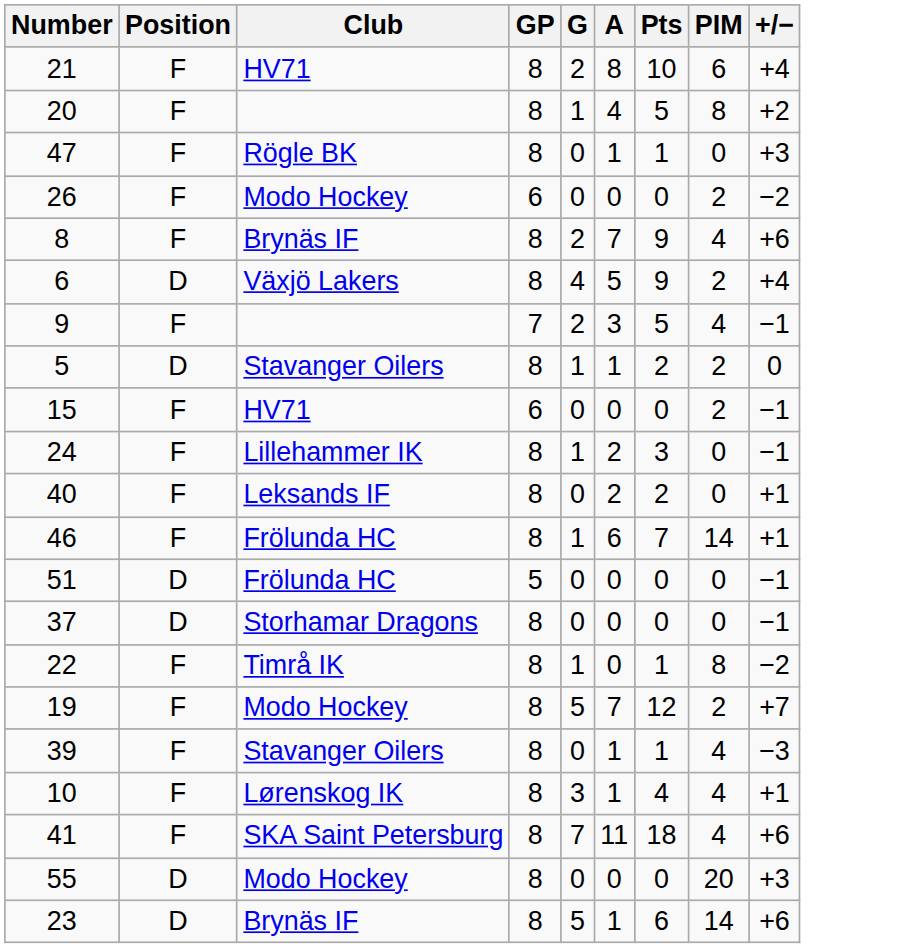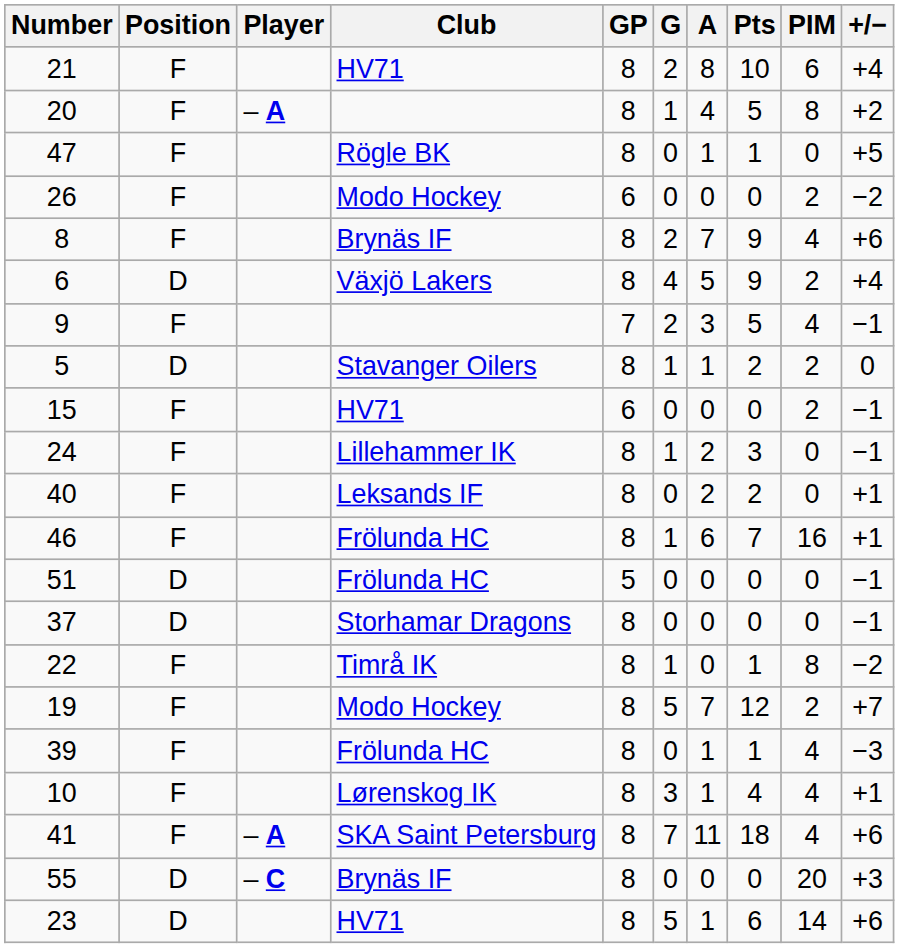 <table class="wikitable sortable" style="text-align: center;">
 <tr>
 <th scope="col">Number</th>
 <th scope="col">Position</th>
+<th scope="col">Player</th>
 <th scope="col">Club</th>
 <th scope="col">GP</th>
 <th scope="col">G</th>
 <th scope="col">A</th>
 <th scope="col">Pts</th>
 <th scope="col">PIM</th>
 <th scope="col">+/−</th>
 </tr>
 <tr>
 <td>21</td>
 <td>F</td>
+<td scope="row" align=left></td>
 <td align=left><a href='#'>HV71</a></td>
 <td>8</td>
 <td>2</td>
 <td>8</td>
 <td>10</td>
 <td>6</td>
 <td>+4</td>
 </tr>
 <tr>
 <td>20</td>
 <td>F</td>
+<td scope="row" align=left> – <strong><a href='#'>A</a></strong></td>
 <td align=left></td>
 <td>8</td>
 <td>1</td>
 <td>4</td>
 <td>5</td>
 <td>8</td>
 <td>+2</td>
 </tr>
 <tr>
 <td>47</td>
 <td>F</td>
+<td scope="row" align=left></td>
 <td align=left><a href='#'>Rögle BK</a></td>
 <td>8</td>
 <td>0</td>
 <td>1</td>
 <td>1</td>
 <td>0</td>
-<td>+3</td>
+<td>+5</td>
 </tr>
 <tr>
 <td>26</td>
 <td>F</td>
+<td scope="row" align=left></td>
 <td align=left><a href='#'>Modo Hockey</a></td>
 <td>6</td>
 <td>0</td>
 <td>0</td>
 <td>0</td>
 <td>2</td>
 <td>−2</td>
 </tr>
 <tr>
 <td>8</td>
 <td>F</td>
+<td scope="row" align=left></td>
 <td align=left><a href='#'>Brynäs IF</a></td>
 <td>8</td>
 <td>2</td>
 <td>7</td>
 <td>9</td>
 <td>4</td>
 <td>+6</td>
 </tr>
 <tr>
 <td>6</td>
 <td>D</td>
+<td scope="row" align=left></td>
 <td align=left><a href='#'>Växjö Lakers</a></td>
 <td>8</td>
 <td>4</td>
 <td>5</td>
 <td>9</td>
 <td>2</td>
 <td>+4</td>
 </tr>
 <tr>
 <td>9</td>
 <td>F</td>
+<td scope="row" align=left></td>
 <td align=left></td>
 <td>7</td>
 <td>2</td>
 <td>3</td>
 <td>5</td>
 <td>4</td>
 <td>−1</td>
 </tr>
 <tr>
 <td>5</td>
 <td>D</td>
+<td scope="row" align=left></td>
 <td align=left><a href='#'>Stavanger Oilers</a></td>
 <td>8</td>
 <td>1</td>
 <td>1</td>
 <td>2</td>
 <td>2</td>
 <td>0</td>
 </tr>
 <tr>
 <td>15</td>
 <td>F</td>
+<td scope="row" align=left></td>
 <td align=left><a href='#'>HV71</a></td>
 <td>6</td>
 <td>0</td>
 <td>0</td>
 <td>0</td>
 <td>2</td>
 <td>−1</td>
 </tr>
 <tr>
 <td>24</td>
 <td>F</td>
+<td scope="row" align=left></td>
 <td align=left><a href='#'>Lillehammer IK</a></td>
 <td>8</td>
 <td>1</td>
 <td>2</td>
 <td>3</td>
 <td>0</td>
 <td>−1</td>
 </tr>
 <tr>
 <td>40</td>
 <td>F</td>
+<td scope="row" align=left></td>
 <td align=left><a href='#'>Leksands IF</a></td>
 <td>8</td>
 <td>0</td>
 <td>2</td>
 <td>2</td>
 <td>0</td>
 <td>+1</td>
 </tr>
 <tr>
 <td>46</td>
 <td>F</td>
+<td scope="row" align=left></td>
 <td align=left><a href='#'>Frölunda HC</a></td>
 <td>8</td>
 <td>1</td>
 <td>6</td>
 <td>7</td>
-<td>14</td>
+<td>16</td>
 <td>+1</td>
 </tr>
 <tr>
 <td>51</td>
 <td>D</td>
+<td scope="row" align=left></td>
 <td align=left><a href='#'>Frölunda HC</a></td>
 <td>5</td>
 <td>0</td>
 <td>0</td>
 <td>0</td>
 <td>0</td>
 <td>−1</td>
 </tr>
 <tr>
 <td>37</td>
 <td>D</td>
+<td scope="row" align=left></td>
 <td align=left><a href='#'>Storhamar Dragons</a></td>
 <td>8</td>
 <td>0</td>
 <td>0</td>
 <td>0</td>
 <td>0</td>
 <td>−1</td>
 </tr>
 <tr>
 <td>22</td>
 <td>F</td>
+<td scope="row" align=left></td>
 <td align=left><a href='#'>Timrå IK</a></td>
 <td>8</td>
 <td>1</td>
 <td>0</td>
 <td>1</td>
 <td>8</td>
 <td>−2</td>
 </tr>
 <tr>
 <td>19</td>
 <td>F</td>
+<td scope="row" align=left></td>
 <td align=left><a href='#'>Modo Hockey</a></td>
 <td>8</td>
 <td>5</td>
 <td>7</td>
 <td>12</td>
 <td>2</td>
 <td>+7</td>
 </tr>
 <tr>
 <td>39</td>
 <td>F</td>
-<td align=left><a href='#'>Stavanger Oilers</a></td>
+<td scope="row" align=left></td>
+<td align=left><a href='#'>Frölunda HC</a></td>
 <td>8</td>
 <td>0</td>
 <td>1</td>
 <td>1</td>
 <td>4</td>
 <td>−3</td>
 </tr>
 <tr>
 <td>10</td>
 <td>F</td>
+<td scope="row" align=left></td>
 <td align=left><a href='#'>Lørenskog IK</a></td>
 <td>8</td>
 <td>3</td>
 <td>1</td>
 <td>4</td>
 <td>4</td>
 <td>+1</td>
 </tr>
 <tr>
 <td>41</td>
 <td>F</td>
+<td scope="row" align=left> – <strong><a href='#'>A</a></strong></td>
 <td align=left><a href='#'>SKA Saint Petersburg</a></td>
 <td>8</td>
 <td>7</td>
 <td>11</td>
 <td>18</td>
 <td>4</td>
 <td>+6</td>
 </tr>
 <tr>
 <td>55</td>
 <td>D</td>
-<td align=left><a href='#'>Modo Hockey</a></td>
+<td scope="row" align=left> – <strong><a href='#'>C</a></strong></td>
+<td align=left><a href='#'>Brynäs IF</a></td>
 <td>8</td>
 <td>0</td>
 <td>0</td>
 <td>0</td>
 <td>20</td>
 <td>+3</td>
 </tr>
 <tr>
 <td>23</td>
 <td>D</td>
-<td align=left><a href='#'>Brynäs IF</a></td>
+<td scope="row" align=left></td>
+<td align=left><a href='#'>HV71</a></td>
 <td>8</td>
 <td>5</td>
 <td>1</td>
 <td>6</td>
 <td>14</td>
 <td>+6</td>
 </tr>
 </table>
